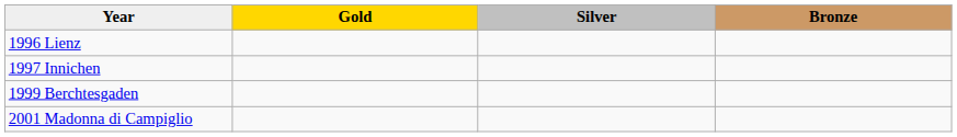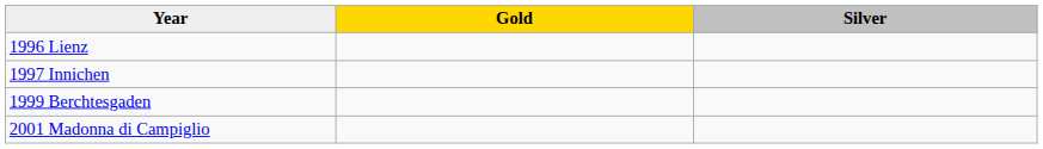 <table class="wikitable sortable" style="width:950px;">
 <tr>
 <th style="width:24%; background:#efefef;">Year</th>
 <th style="width:26%; background:gold">Gold</th>
 <th style="width:25%; background:silver">Silver</th>
-<th style="width:25%; background:#CC9966">Bronze</th>
 </tr>
 <tr>
 <td><a href='#'>1996 Lienz</a></td>
-<td></td>
 <td></td>
 <td></td>
 </tr>
 <tr>
 <td><a href='#'>1997 Innichen</a></td>
 <td></td>
 <td></td>
-<td></td>
 </tr>
 <tr>
 <td><a href='#'>1999 Berchtesgaden</a></td>
-<td></td>
 <td></td>
 <td></td>
 </tr>
 <tr>
 <td><a href='#'>2001 Madonna di Campiglio</a></td>
 <td></td>
 <td></td>
-<td></td>
 </tr>
 </table>
